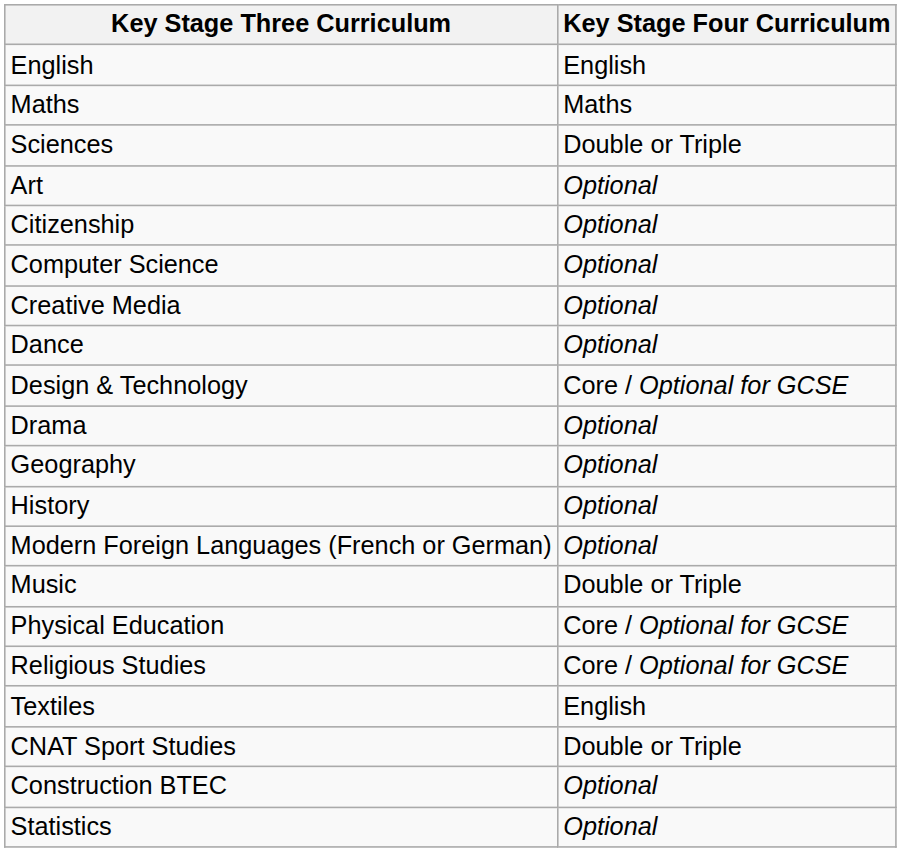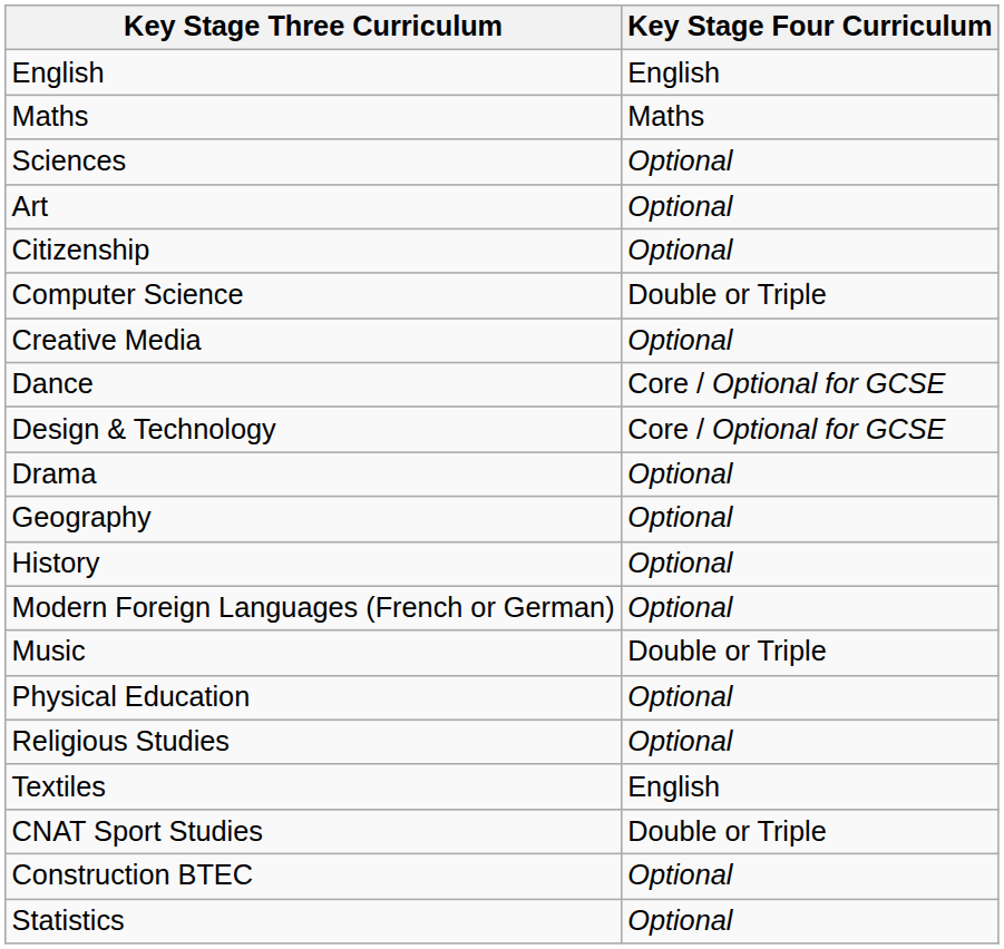 <table class="wikitable">
 <tr>
 <th>Key Stage Three Curriculum</th>
 <th>Key Stage Four Curriculum</th>
 </tr>
 <tr>
 <td>English</td>
 <td>English</td>
 </tr>
 <tr>
 <td>Maths</td>
 <td>Maths</td>
 </tr>
 <tr>
 <td>Sciences</td>
-<td>Double or Triple</td>
+<td><em>Optional</em></td>
 </tr>
 <tr>
 <td>Art</td>
 <td><em>Optional</em></td>
 </tr>
 <tr>
 <td>Citizenship</td>
 <td><em>Optional</em></td>
 </tr>
 <tr>
 <td>Computer Science</td>
-<td><em>Optional</em></td>
+<td>Double or Triple</td>
 </tr>
 <tr>
 <td>Creative Media</td>
 <td><em>Optional</em></td>
 </tr>
 <tr>
 <td>Dance</td>
-<td><em>Optional</em></td>
+<td>Core / <em>Optional for GCSE</em></td>
 </tr>
 <tr>
 <td>Design & Technology</td>
 <td>Core / <em>Optional for GCSE</em></td>
 </tr>
 <tr>
 <td>Drama</td>
 <td><em>Optional</em></td>
 </tr>
 <tr>
 <td>Geography</td>
 <td><em>Optional</em></td>
 </tr>
 <tr>
 <td>History</td>
 <td><em>Optional</em></td>
 </tr>
 <tr>
 <td>Modern Foreign Languages (French or German)</td>
 <td><em>Optional</em></td>
 </tr>
 <tr>
 <td>Music</td>
 <td>Double or Triple</td>
 </tr>
 <tr>
 <td>Physical Education</td>
-<td>Core / <em>Optional for GCSE</em></td>
+<td><em>Optional</em></td>
 </tr>
 <tr>
 <td>Religious Studies</td>
-<td>Core / <em>Optional for GCSE</em></td>
+<td><em>Optional</em></td>
 </tr>
 <tr>
 <td>Textiles</td>
 <td>English</td>
 </tr>
 <tr>
 <td>CNAT Sport Studies</td>
 <td>Double or Triple</td>
 </tr>
 <tr>
 <td>Construction BTEC</td>
 <td><em>Optional</em></td>
 </tr>
 <tr>
 <td>Statistics</td>
 <td><em>Optional</em></td>
 </tr>
 </table>
